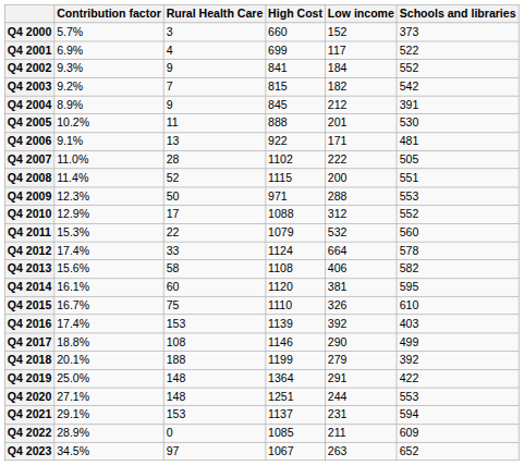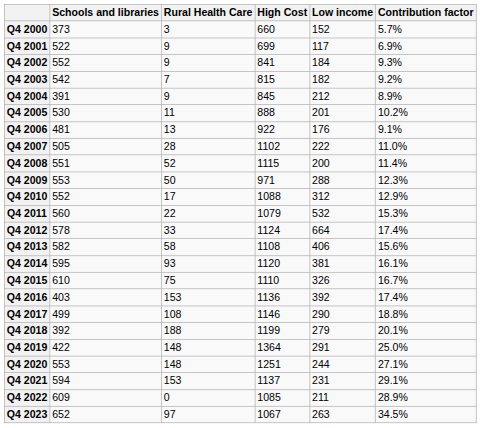 <table class=wikitable>
 <tr>
 <th></th>
-<th>Contribution factor</th>
+<th>Schools and libraries</th>
 <th>Rural Health Care</th>
 <th>High Cost</th>
 <th>Low income</th>
-<th>Schools and libraries</th>
+<th>Contribution factor</th>
 </tr>
 <tr>
 <th>Q4 2000</th>
-<td>5.7%</td>
+<td>373</td>
 <td>3</td>
 <td>660</td>
 <td>152</td>
-<td>373</td>
+<td>5.7%</td>
 </tr>
 <tr>
 <th>Q4 2001</th>
-<td>6.9%</td>
-<td>4</td>
+<td>522</td>
+<td>9</td>
 <td>699</td>
 <td>117</td>
-<td>522</td>
+<td>6.9%</td>
 </tr>
 <tr>
 <th>Q4 2002</th>
-<td>9.3%</td>
+<td>552</td>
 <td>9</td>
 <td>841</td>
 <td>184</td>
-<td>552</td>
+<td>9.3%</td>
 </tr>
 <tr>
 <th>Q4 2003</th>
-<td>9.2%</td>
+<td>542</td>
 <td>7</td>
 <td>815</td>
 <td>182</td>
-<td>542</td>
+<td>9.2%</td>
 </tr>
 <tr>
 <th>Q4 2004</th>
-<td>8.9%</td>
+<td>391</td>
 <td>9</td>
 <td>845</td>
 <td>212</td>
-<td>391</td>
+<td>8.9%</td>
 </tr>
 <tr>
 <th>Q4 2005</th>
-<td>10.2%</td>
+<td>530</td>
 <td>11</td>
 <td>888</td>
 <td>201</td>
-<td>530</td>
+<td>10.2%</td>
 </tr>
 <tr>
 <th>Q4 2006</th>
-<td>9.1%</td>
+<td>481</td>
 <td>13</td>
 <td>922</td>
-<td>171</td>
-<td>481</td>
+<td>176</td>
+<td>9.1%</td>
 </tr>
 <tr>
 <th>Q4 2007</th>
-<td>11.0%</td>
+<td>505</td>
 <td>28</td>
 <td>1102</td>
 <td>222</td>
-<td>505</td>
+<td>11.0%</td>
 </tr>
 <tr>
 <th>Q4 2008</th>
-<td>11.4%</td>
+<td>551</td>
 <td>52</td>
 <td>1115</td>
 <td>200</td>
-<td>551</td>
+<td>11.4%</td>
 </tr>
 <tr>
 <th>Q4 2009</th>
-<td>12.3%</td>
+<td>553</td>
 <td>50</td>
 <td>971</td>
 <td>288</td>
-<td>553</td>
+<td>12.3%</td>
 </tr>
 <tr>
 <th>Q4 2010</th>
-<td>12.9%</td>
+<td>552</td>
 <td>17</td>
 <td>1088</td>
 <td>312</td>
-<td>552</td>
+<td>12.9%</td>
 </tr>
 <tr>
 <th>Q4 2011</th>
-<td>15.3%</td>
+<td>560</td>
 <td>22</td>
 <td>1079</td>
 <td>532</td>
-<td>560</td>
+<td>15.3%</td>
 </tr>
 <tr>
 <th>Q4 2012</th>
-<td>17.4%</td>
+<td>578</td>
 <td>33</td>
 <td>1124</td>
 <td>664</td>
-<td>578</td>
+<td>17.4%</td>
 </tr>
 <tr>
 <th>Q4 2013</th>
-<td>15.6%</td>
+<td>582</td>
 <td>58</td>
 <td>1108</td>
 <td>406</td>
-<td>582</td>
+<td>15.6%</td>
 </tr>
 <tr>
 <th>Q4 2014</th>
-<td>16.1%</td>
-<td>60</td>
+<td>595</td>
+<td>93</td>
 <td>1120</td>
 <td>381</td>
-<td>595</td>
+<td>16.1%</td>
 </tr>
 <tr>
 <th>Q4 2015</th>
-<td>16.7%</td>
+<td>610</td>
 <td>75</td>
 <td>1110</td>
 <td>326</td>
-<td>610</td>
+<td>16.7%</td>
 </tr>
 <tr>
 <th>Q4 2016</th>
+<td>403</td>
+<td>153</td>
+<td>1136</td>
+<td>392</td>
 <td>17.4%</td>
-<td>153</td>
-<td>1139</td>
-<td>392</td>
-<td>403</td>
 </tr>
 <tr>
 <th>Q4 2017</th>
-<td>18.8%</td>
+<td>499</td>
 <td>108</td>
 <td>1146</td>
 <td>290</td>
-<td>499</td>
+<td>18.8%</td>
 </tr>
 <tr>
 <th>Q4 2018</th>
-<td>20.1%</td>
+<td>392</td>
 <td>188</td>
 <td>1199</td>
 <td>279</td>
-<td>392</td>
+<td>20.1%</td>
 </tr>
 <tr>
 <th>Q4 2019</th>
-<td>25.0%</td>
+<td>422</td>
 <td>148</td>
 <td>1364</td>
 <td>291</td>
-<td>422</td>
+<td>25.0%</td>
 </tr>
 <tr>
 <th>Q4 2020</th>
-<td>27.1%</td>
+<td>553</td>
 <td>148</td>
 <td>1251</td>
 <td>244</td>
-<td>553</td>
+<td>27.1%</td>
 </tr>
 <tr>
 <th>Q4 2021</th>
-<td>29.1%</td>
+<td>594</td>
 <td>153</td>
 <td>1137</td>
 <td>231</td>
-<td>594</td>
+<td>29.1%</td>
 </tr>
 <tr>
 <th>Q4 2022</th>
-<td>28.9%</td>
+<td>609</td>
 <td>0</td>
 <td>1085</td>
 <td>211</td>
-<td>609</td>
+<td>28.9%</td>
 </tr>
 <tr>
 <th>Q4 2023</th>
-<td>34.5%</td>
+<td>652</td>
 <td>97</td>
 <td>1067</td>
 <td>263</td>
-<td>652</td>
+<td>34.5%</td>
 </tr>
 </table>
